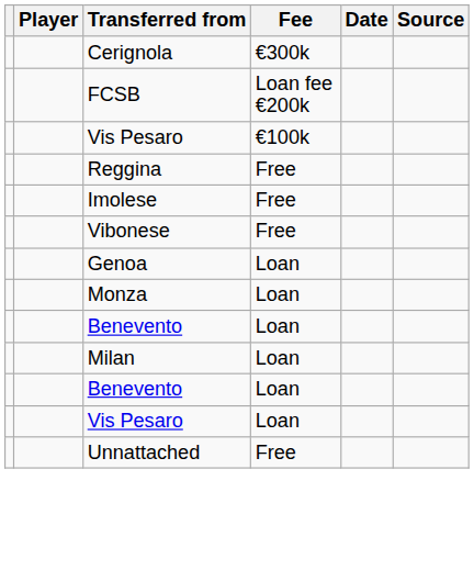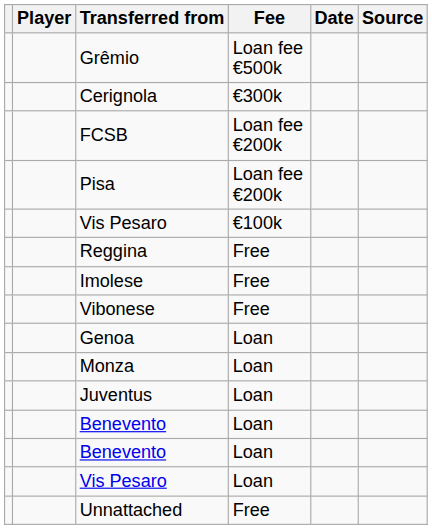 <table class="wikitable plainrowheaders sortable">
 <tr>
 <th></th>
 <th scope="col">Player</th>
 <th>Transferred from</th>
 <th style="width: 65px;">Fee</th>
 <th scope="col">Date</th>
 <th scope="col">Source</th>
+</tr>
+<tr>
+<td align="center"></td>
+<td></td>
+<td> Grêmio</td>
+<td>Loan fee €500k</td>
+<td></td>
+<td></td>
 </tr>
 <tr>
 <td align="center"></td>
 <td></td>
 <td> Cerignola</td>
 <td>€300k</td>
 <td></td>
 <td></td>
 </tr>
 <tr>
 <td align="center"></td>
 <td></td>
 <td> FCSB</td>
+<td>Loan fee €200k</td>
+<td></td>
+<td></td>
+</tr>
+<tr>
+<td align="center"></td>
+<td></td>
+<td> Pisa</td>
 <td>Loan fee €200k</td>
 <td></td>
 <td></td>
 </tr>
 <tr>
 <td align="center"></td>
 <td></td>
 <td> Vis Pesaro</td>
 <td>€100k</td>
 <td></td>
 <td></td>
 </tr>
 <tr>
 <td align="center"></td>
 <td></td>
 <td> Reggina</td>
 <td>Free</td>
 <td></td>
 <td></td>
 </tr>
 <tr>
 <td align="center"></td>
 <td></td>
 <td> Imolese</td>
 <td>Free</td>
 <td></td>
 <td></td>
 </tr>
 <tr>
 <td align="center"></td>
 <td></td>
 <td> Vibonese</td>
 <td>Free</td>
 <td></td>
 <td></td>
 </tr>
 <tr>
 <td align="center"></td>
 <td></td>
 <td> Genoa</td>
 <td>Loan</td>
 <td></td>
 <td></td>
 </tr>
 <tr>
 <td align="center"></td>
 <td></td>
 <td> Monza</td>
 <td>Loan</td>
 <td></td>
 <td></td>
 </tr>
 <tr>
 <td align="center"></td>
 <td></td>
-<td> <a href='#'>Benevento</a></td>
+<td> Juventus</td>
 <td>Loan</td>
 <td></td>
 <td></td>
 </tr>
 <tr>
 <td align="center"></td>
 <td></td>
-<td> Milan</td>
+<td> <a href='#'>Benevento</a></td>
 <td>Loan</td>
 <td></td>
 <td></td>
 </tr>
 <tr>
 <td align="center"></td>
 <td></td>
 <td> <a href='#'>Benevento</a></td>
 <td>Loan</td>
 <td></td>
 <td></td>
 </tr>
 <tr>
 <td align="center"></td>
 <td></td>
 <td> <a href='#'>Vis Pesaro</a></td>
 <td>Loan</td>
 <td></td>
 <td></td>
 </tr>
 <tr>
 <td align="center"></td>
 <td></td>
 <td>Unnattached</td>
 <td>Free</td>
 <td></td>
 <td></td>
 </tr>
 </table>
